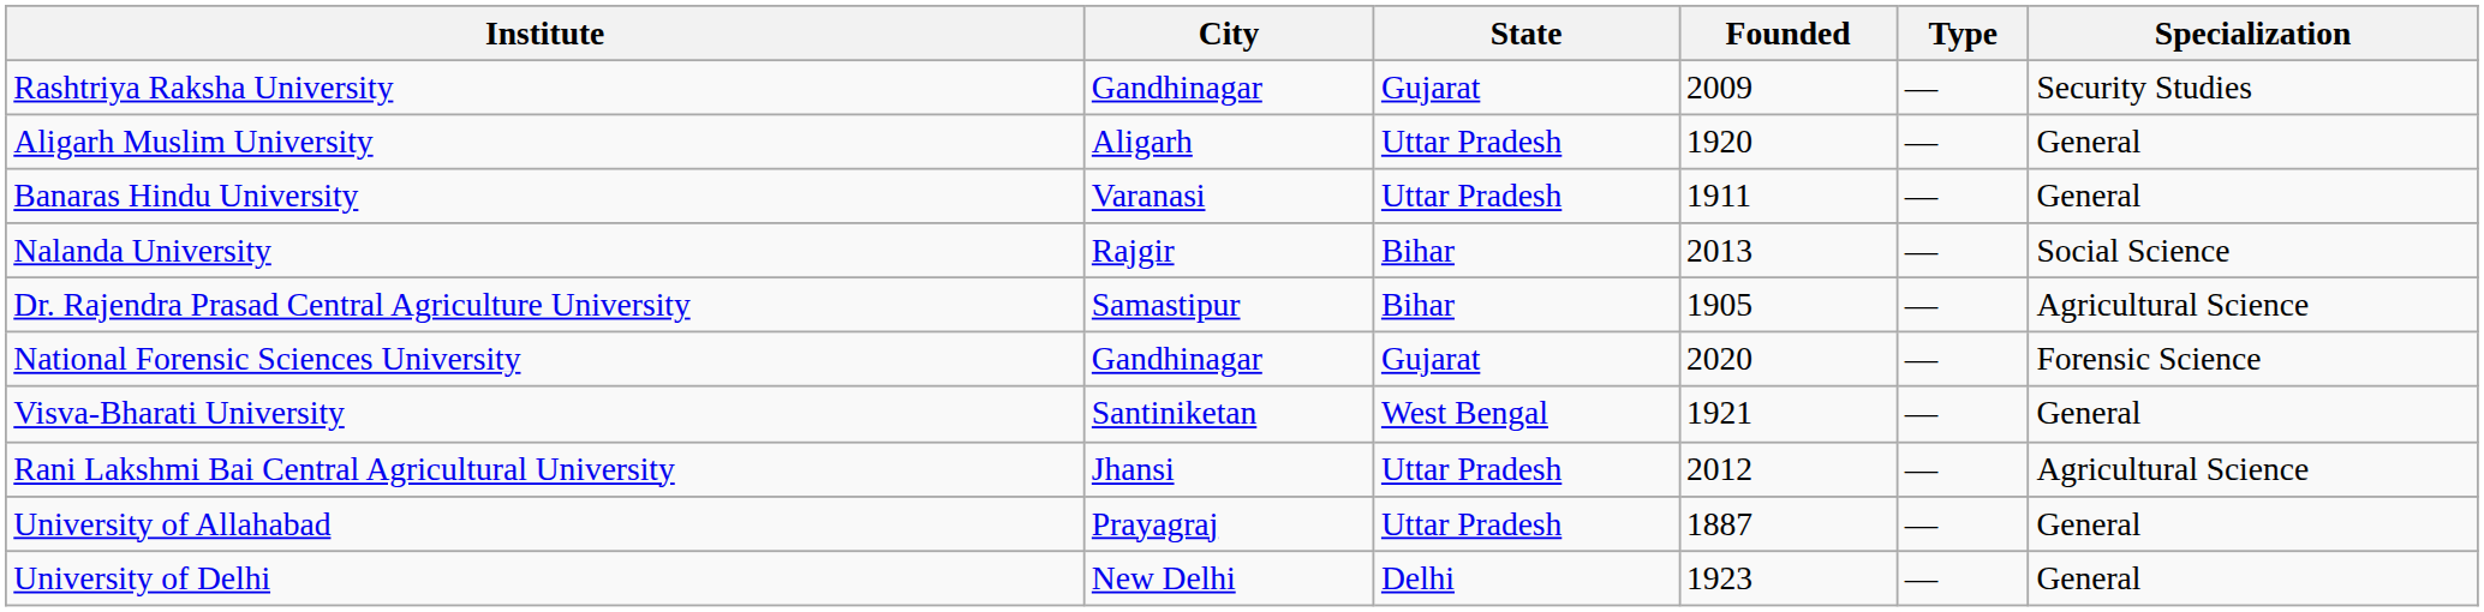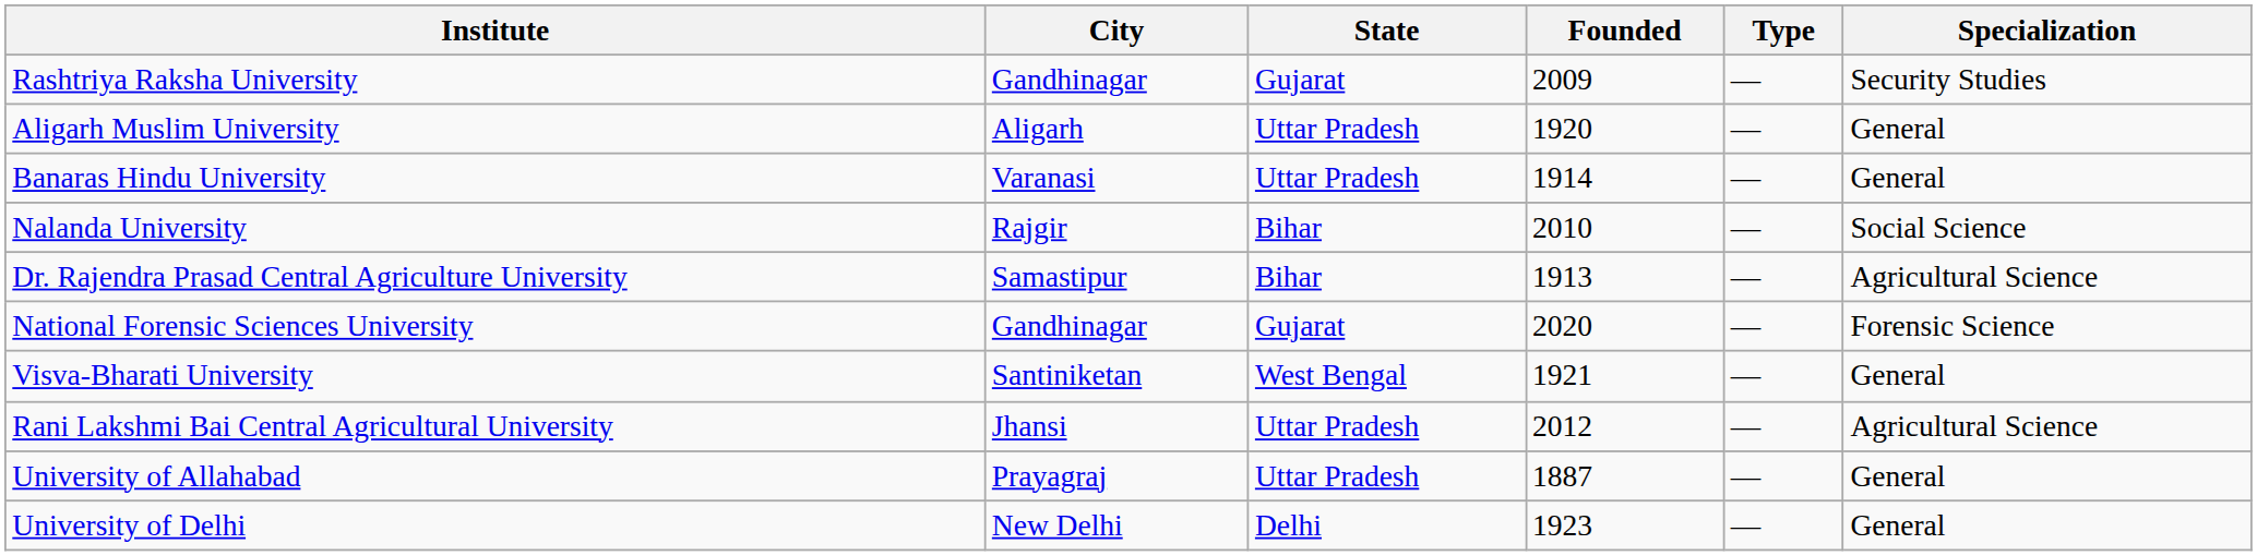 <table class="wikitable sortable" style="width:90%; font-size:95%">
 <tr align="center">
 <th>Institute</th>
 <th>City</th>
 <th>State</th>
 <th>Founded</th>
 <th>Type</th>
 <th>Specialization</th>
 </tr>
 <tr>
 <td><a href='#'>Rashtriya Raksha University</a></td>
 <td><a href='#'>Gandhinagar</a></td>
 <td><a href='#'>Gujarat</a></td>
 <td>2009</td>
 <td>—</td>
 <td>Security Studies</td>
 </tr>
 <tr>
 <td><a href='#'>Aligarh Muslim University</a></td>
 <td><a href='#'>Aligarh</a></td>
 <td><a href='#'>Uttar Pradesh</a></td>
 <td>1920</td>
 <td>—</td>
 <td>General</td>
 </tr>
 <tr>
 <td><a href='#'>Banaras Hindu University</a></td>
 <td><a href='#'>Varanasi</a></td>
 <td><a href='#'>Uttar Pradesh</a></td>
-<td>1911</td>
+<td>1914</td>
 <td>—</td>
 <td>General</td>
 </tr>
 <tr>
 <td><a href='#'>Nalanda University</a></td>
 <td><a href='#'>Rajgir</a></td>
 <td><a href='#'>Bihar</a></td>
-<td>2013</td>
+<td>2010</td>
 <td>—</td>
 <td>Social Science</td>
 </tr>
 <tr>
 <td><a href='#'>Dr. Rajendra Prasad Central Agriculture University</a></td>
 <td><a href='#'>Samastipur</a></td>
 <td><a href='#'>Bihar</a></td>
-<td>1905</td>
+<td>1913</td>
 <td>—</td>
 <td>Agricultural Science</td>
 </tr>
 <tr>
 <td><a href='#'>National Forensic Sciences University</a></td>
 <td><a href='#'>Gandhinagar</a></td>
 <td><a href='#'>Gujarat</a></td>
 <td>2020</td>
 <td>—</td>
 <td>Forensic Science</td>
 </tr>
 <tr>
 <td><a href='#'>Visva-Bharati University</a></td>
 <td><a href='#'>Santiniketan</a></td>
 <td><a href='#'>West Bengal</a></td>
 <td>1921</td>
 <td>—</td>
 <td>General</td>
 </tr>
 <tr>
 <td><a href='#'>Rani Lakshmi Bai Central Agricultural University</a></td>
 <td><a href='#'>Jhansi</a></td>
 <td><a href='#'>Uttar Pradesh</a></td>
 <td>2012</td>
 <td>—</td>
 <td>Agricultural Science</td>
 </tr>
 <tr>
 <td><a href='#'>University of Allahabad</a></td>
 <td><a href='#'>Prayagraj</a></td>
 <td><a href='#'>Uttar Pradesh</a></td>
 <td>1887</td>
 <td>—</td>
 <td>General</td>
 </tr>
 <tr>
 <td><a href='#'>University of Delhi</a></td>
 <td><a href='#'>New Delhi</a></td>
 <td><a href='#'>Delhi</a></td>
 <td>1923</td>
 <td>—</td>
 <td>General</td>
 </tr>
 </table>
